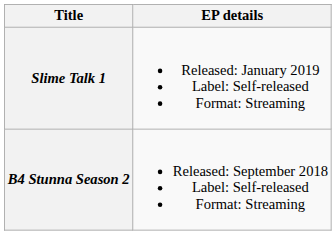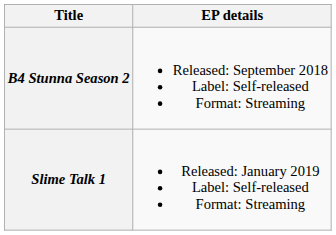 <table class="wikitable plainrowheaders" style="text-align:center;">
 <tr>
 <th>Title</th>
 <th>EP details</th>
 </tr>
 <tr>
+<th scope="row"><em>B4 Stunna Season 2</em></th>
+<td><br><ul><li>Released: September 2018</li><li>Label: Self-released</li><li>Format: Streaming</li></ul></td>
+</tr>
+<tr>
 <th scope="row"><em>Slime Talk 1</em><br></th>
 <td><br><ul><li>Released: January 2019</li><li>Label: Self-released</li><li>Format: Streaming</li></ul></td>
 </tr>
-<tr>
-<th scope="row"><em>B4 Stunna Season 2</em></th>
-<td><br><ul><li>Released: September 2018</li><li>Label: Self-released</li><li>Format: Streaming</li></ul></td>
-</tr>
 </table>
